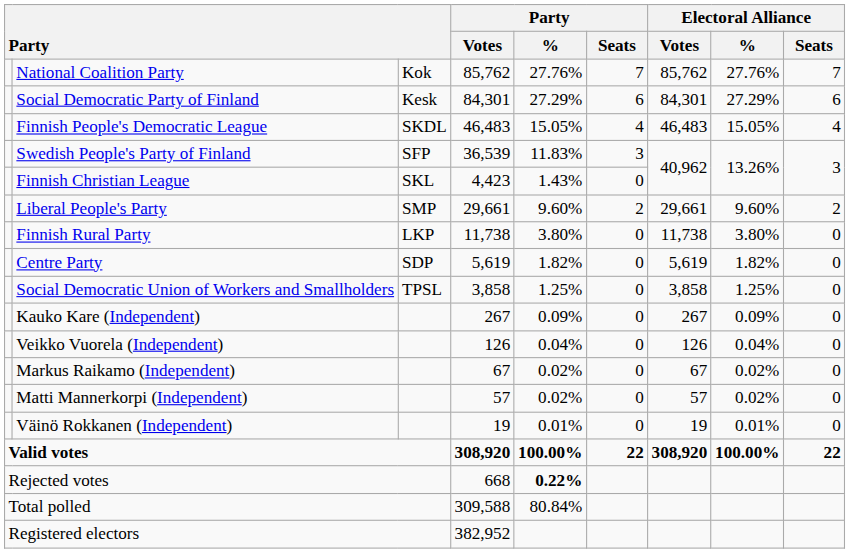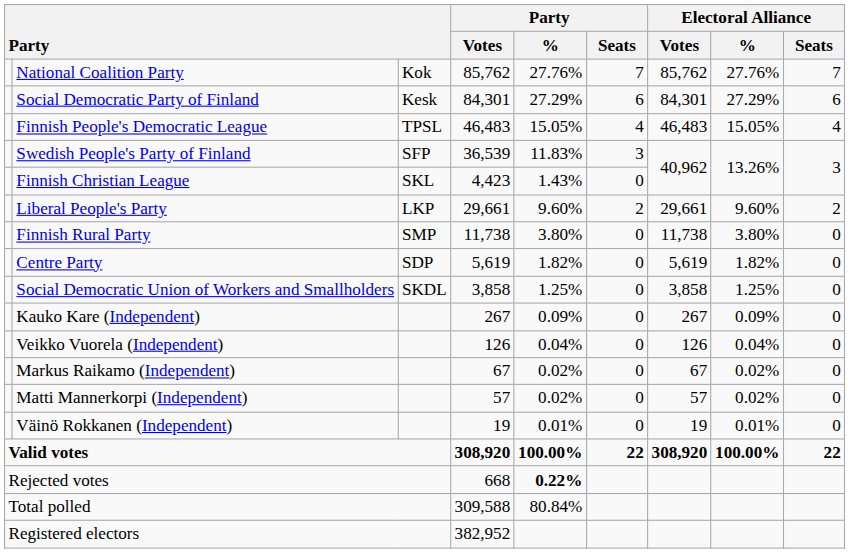 <table class="wikitable" border="1" style="text-align:right;">
 <tr>
 <th style="text-align:left;" valign=bottom rowspan=2 colspan=3>Party</th>
 <th colspan=3>Party</th>
 <th colspan=3>Electoral Alliance</th>
 </tr>
 <tr>
 <th align=center valign=bottom width="50">Votes</th>
 <th align=center valign=bottom width="50">%</th>
 <th align=center valign=bottom width="50">Seats</th>
 <th align=center valign=bottom width="50">Votes</th>
 <th align=center valign=bottom width="50">%</th>
 <th align=center valign=bottom width="50">Seats</th>
 </tr>
 <tr>
 <td></td>
 <td align=left><a href='#'>National Coalition Party</a></td>
 <td align=left>Kok</td>
 <td>85,762</td>
 <td>27.76%</td>
 <td>7</td>
 <td>85,762</td>
 <td>27.76%</td>
 <td>7</td>
 </tr>
 <tr>
 <td></td>
 <td align=left style="white-space: nowrap;"><a href='#'>Social Democratic Party of Finland</a></td>
 <td align=left>Kesk</td>
 <td>84,301</td>
 <td>27.29%</td>
 <td>6</td>
 <td>84,301</td>
 <td>27.29%</td>
 <td>6</td>
 </tr>
 <tr>
 <td></td>
 <td align=left><a href='#'>Finnish People's Democratic League</a></td>
-<td align=left>SKDL</td>
+<td align=left>TPSL</td>
 <td>46,483</td>
 <td>15.05%</td>
 <td>4</td>
 <td>46,483</td>
 <td>15.05%</td>
 <td>4</td>
 </tr>
 <tr>
 <td></td>
 <td align=left><a href='#'>Swedish People's Party of Finland</a></td>
 <td align=left>SFP</td>
 <td>36,539</td>
 <td>11.83%</td>
 <td>3</td>
 <td rowspan=2>40,962</td>
 <td rowspan=2>13.26%</td>
 <td rowspan=2>3</td>
 </tr>
 <tr>
 <td></td>
 <td align=left><a href='#'>Finnish Christian League</a></td>
 <td align=left>SKL</td>
 <td>4,423</td>
 <td>1.43%</td>
 <td>0</td>
 </tr>
 <tr>
 <td></td>
 <td align=left><a href='#'>Liberal People's Party</a></td>
-<td align=left>SMP</td>
+<td align=left>LKP</td>
 <td>29,661</td>
 <td>9.60%</td>
 <td>2</td>
 <td>29,661</td>
 <td>9.60%</td>
 <td>2</td>
 </tr>
 <tr>
 <td></td>
 <td align=left><a href='#'>Finnish Rural Party</a></td>
-<td align=left>LKP</td>
+<td align=left>SMP</td>
 <td>11,738</td>
 <td>3.80%</td>
 <td>0</td>
 <td>11,738</td>
 <td>3.80%</td>
 <td>0</td>
 </tr>
 <tr>
 <td></td>
 <td align=left><a href='#'>Centre Party</a></td>
 <td align=left>SDP</td>
 <td>5,619</td>
 <td>1.82%</td>
 <td>0</td>
 <td>5,619</td>
 <td>1.82%</td>
 <td>0</td>
 </tr>
 <tr>
 <td></td>
 <td align=left><a href='#'>Social Democratic Union of Workers and Smallholders</a></td>
-<td align=left>TPSL</td>
+<td align=left>SKDL</td>
 <td>3,858</td>
 <td>1.25%</td>
 <td>0</td>
 <td>3,858</td>
 <td>1.25%</td>
 <td>0</td>
 </tr>
 <tr>
 <td></td>
 <td align=left>Kauko Kare (<a href='#'>Independent</a>)</td>
 <td align=left></td>
 <td>267</td>
 <td>0.09%</td>
 <td>0</td>
 <td>267</td>
 <td>0.09%</td>
 <td>0</td>
 </tr>
 <tr>
 <td></td>
 <td align=left>Veikko Vuorela (<a href='#'>Independent</a>)</td>
 <td align=left></td>
 <td>126</td>
 <td>0.04%</td>
 <td>0</td>
 <td>126</td>
 <td>0.04%</td>
 <td>0</td>
 </tr>
 <tr>
 <td></td>
 <td align=left>Markus Raikamo (<a href='#'>Independent</a>)</td>
 <td align=left></td>
 <td>67</td>
 <td>0.02%</td>
 <td>0</td>
 <td>67</td>
 <td>0.02%</td>
 <td>0</td>
 </tr>
 <tr>
 <td></td>
 <td align=left>Matti Mannerkorpi (<a href='#'>Independent</a>)</td>
 <td align=left></td>
 <td>57</td>
 <td>0.02%</td>
 <td>0</td>
 <td>57</td>
 <td>0.02%</td>
 <td>0</td>
 </tr>
 <tr>
 <td></td>
 <td align=left>Väinö Rokkanen (<a href='#'>Independent</a>)</td>
 <td align=left></td>
 <td>19</td>
 <td>0.01%</td>
 <td>0</td>
 <td>19</td>
 <td>0.01%</td>
 <td>0</td>
 </tr>
 <tr style="font-weight:bold">
 <td align=left colspan=3>Valid votes</td>
 <td>308,920</td>
 <td>100.00%</td>
 <td>22</td>
 <td>308,920</td>
 <td>100.00%</td>
 <td>22</td>
 </tr>
 <tr>
 <td align=left colspan=3>Rejected votes</td>
 <td>668</td>
 <td><strong>0.22%</strong></td>
 <td></td>
 <td></td>
 <td></td>
 <td></td>
 </tr>
 <tr>
 <td align=left colspan=3>Total polled</td>
 <td>309,588</td>
 <td>80.84%</td>
 <td></td>
 <td></td>
 <td></td>
 <td></td>
 </tr>
 <tr>
 <td align=left colspan=3>Registered electors</td>
 <td>382,952</td>
 <td></td>
 <td></td>
 <td></td>
 <td></td>
 <td></td>
 </tr>
 </table>
